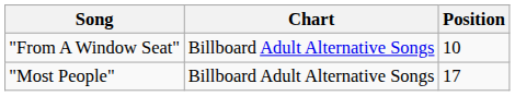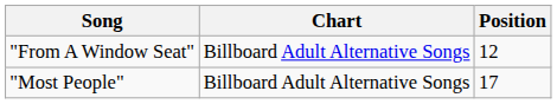 <table class="wikitable">
 <tr>
 <th align="left">Song</th>
 <th align="left">Chart</th>
 <th align="left">Position</th>
 </tr>
 <tr>
 <td align="left">"From A Window Seat"</td>
 <td align="left">Billboard <a href='#'>Adult Alternative Songs</a></td>
-<td align="left">10</td>
+<td align="left">12</td>
 </tr>
 <tr>
 <td align="left">"Most People"</td>
 <td align="left">Billboard Adult Alternative Songs</td>
 <td align="left">17</td>
 </tr>
 </table>
